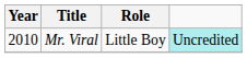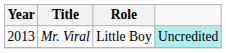 <table class="wikitable sortable">
 <tr>
 <th scope="col">Year</th>
 <th scope="col">Title</th>
 <th scope="col">Role</th>
 </tr>
 <tr>
-<td>2010</td>
+<td>2013</td>
 <td><em>Mr. Viral</em></td>
 <td>Little Boy</td>
 <td style="background: paleturquoise;">Uncredited</td>
 </tr>
 <tr>
 </tr>
 </table>
